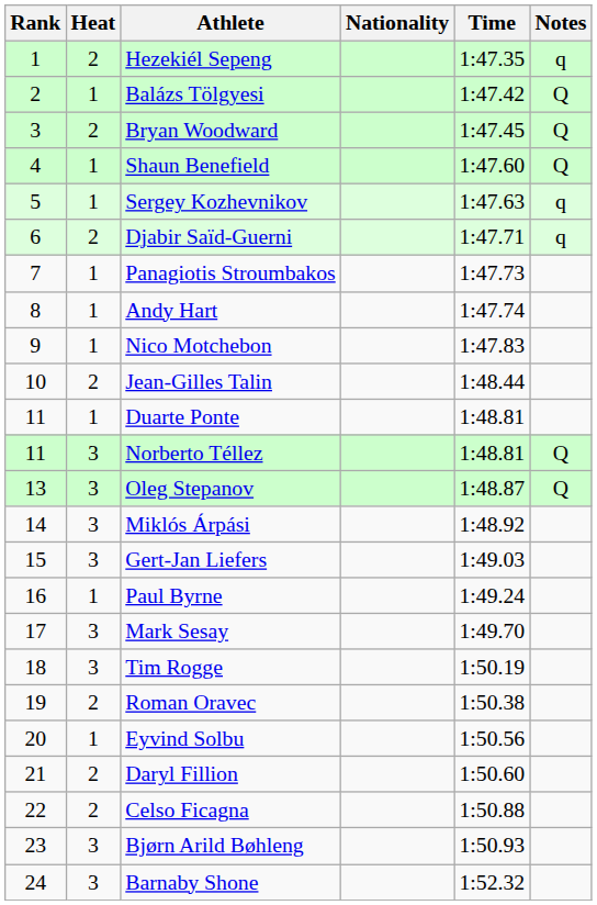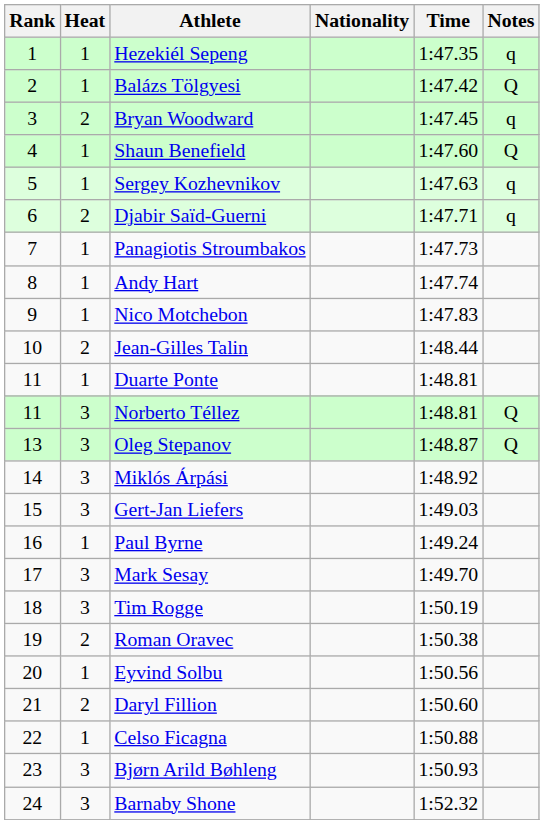 <table class="wikitable sortable" style="text-align:center;font-size:95%">
 <tr>
 <th>Rank</th>
 <th>Heat</th>
 <th>Athlete</th>
 <th>Nationality</th>
 <th>Time</th>
 <th>Notes</th>
 </tr>
 <tr bgcolor=ccffcc>
 <td>1</td>
-<td>2</td>
+<td>1</td>
 <td align="left"><a href='#'>Hezekiél Sepeng</a></td>
 <td align=left></td>
 <td>1:47.35</td>
 <td>q</td>
 </tr>
 <tr bgcolor=ccffcc>
 <td>2</td>
 <td>1</td>
 <td align="left"><a href='#'>Balázs Tölgyesi</a></td>
 <td align=left></td>
 <td>1:47.42</td>
 <td>Q</td>
 </tr>
 <tr bgcolor=ccffcc>
 <td>3</td>
 <td>2</td>
 <td align="left"><a href='#'>Bryan Woodward</a></td>
 <td align=left></td>
 <td>1:47.45</td>
-<td>Q</td>
+<td>q</td>
 </tr>
 <tr bgcolor=ccffcc>
 <td>4</td>
 <td>1</td>
 <td align="left"><a href='#'>Shaun Benefield</a></td>
 <td align=left></td>
 <td>1:47.60</td>
 <td>Q</td>
 </tr>
 <tr bgcolor=ddffdd>
 <td>5</td>
 <td>1</td>
 <td align="left"><a href='#'>Sergey Kozhevnikov</a></td>
 <td align=left></td>
 <td>1:47.63</td>
 <td>q</td>
 </tr>
 <tr bgcolor=ddffdd>
 <td>6</td>
 <td>2</td>
 <td align="left"><a href='#'>Djabir Saïd-Guerni</a></td>
 <td align=left></td>
 <td>1:47.71</td>
 <td>q</td>
 </tr>
 <tr>
 <td>7</td>
 <td>1</td>
 <td align="left"><a href='#'>Panagiotis Stroumbakos</a></td>
 <td align=left></td>
 <td>1:47.73</td>
 <td></td>
 </tr>
 <tr>
 <td>8</td>
 <td>1</td>
 <td align="left"><a href='#'>Andy Hart</a></td>
 <td align=left></td>
 <td>1:47.74</td>
 <td></td>
 </tr>
 <tr>
 <td>9</td>
 <td>1</td>
 <td align="left"><a href='#'>Nico Motchebon</a></td>
 <td align=left></td>
 <td>1:47.83</td>
 <td></td>
 </tr>
 <tr>
 <td>10</td>
 <td>2</td>
 <td align="left"><a href='#'>Jean-Gilles Talin</a></td>
 <td align=left></td>
 <td>1:48.44</td>
 <td></td>
 </tr>
 <tr>
 <td>11</td>
 <td>1</td>
 <td align="left"><a href='#'>Duarte Ponte</a></td>
 <td align=left></td>
 <td>1:48.81</td>
 <td></td>
 </tr>
 <tr bgcolor=ccffcc>
 <td>11</td>
 <td>3</td>
 <td align="left"><a href='#'>Norberto Téllez</a></td>
 <td align=left></td>
 <td>1:48.81</td>
 <td>Q</td>
 </tr>
 <tr bgcolor=ccffcc>
 <td>13</td>
 <td>3</td>
 <td align="left"><a href='#'>Oleg Stepanov</a></td>
 <td align=left></td>
 <td>1:48.87</td>
 <td>Q</td>
 </tr>
 <tr>
 <td>14</td>
 <td>3</td>
 <td align="left"><a href='#'>Miklós Árpási</a></td>
 <td align=left></td>
 <td>1:48.92</td>
 <td></td>
 </tr>
 <tr>
 <td>15</td>
 <td>3</td>
 <td align="left"><a href='#'>Gert-Jan Liefers</a></td>
 <td align=left></td>
 <td>1:49.03</td>
 <td></td>
 </tr>
 <tr>
 <td>16</td>
 <td>1</td>
 <td align="left"><a href='#'>Paul Byrne</a></td>
 <td align=left></td>
 <td>1:49.24</td>
 <td></td>
 </tr>
 <tr>
 <td>17</td>
 <td>3</td>
 <td align="left"><a href='#'>Mark Sesay</a></td>
 <td align=left></td>
 <td>1:49.70</td>
 <td></td>
 </tr>
 <tr>
 <td>18</td>
 <td>3</td>
 <td align="left"><a href='#'>Tim Rogge</a></td>
 <td align=left></td>
 <td>1:50.19</td>
 <td></td>
 </tr>
 <tr>
 <td>19</td>
 <td>2</td>
 <td align="left"><a href='#'>Roman Oravec</a></td>
 <td align=left></td>
 <td>1:50.38</td>
 <td></td>
 </tr>
 <tr>
 <td>20</td>
 <td>1</td>
 <td align="left"><a href='#'>Eyvind Solbu</a></td>
 <td align=left></td>
 <td>1:50.56</td>
 <td></td>
 </tr>
 <tr>
 <td>21</td>
 <td>2</td>
 <td align="left"><a href='#'>Daryl Fillion</a></td>
 <td align=left></td>
 <td>1:50.60</td>
 <td></td>
 </tr>
 <tr>
 <td>22</td>
-<td>2</td>
+<td>1</td>
 <td align="left"><a href='#'>Celso Ficagna</a></td>
 <td align=left></td>
 <td>1:50.88</td>
 <td></td>
 </tr>
 <tr>
 <td>23</td>
 <td>3</td>
 <td align="left"><a href='#'>Bjørn Arild Bøhleng</a></td>
 <td align=left></td>
 <td>1:50.93</td>
 <td></td>
 </tr>
 <tr>
 <td>24</td>
 <td>3</td>
 <td align="left"><a href='#'>Barnaby Shone</a></td>
 <td align=left></td>
 <td>1:52.32</td>
 <td></td>
 </tr>
 </table>
